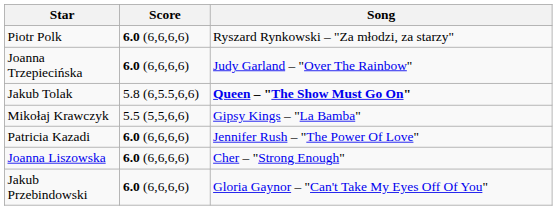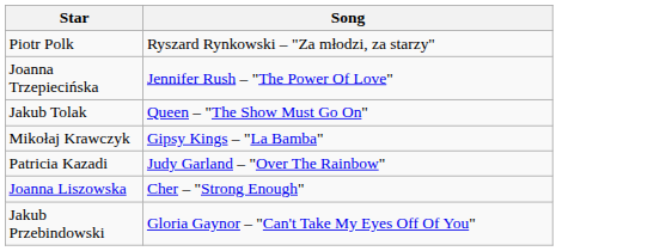 <table class="wikitable">
 <tr>
 <th style="width:130px;">Star</th>
-<th style="width:100px;">Score</th>
 <th style="width:400px;">Song</th>
 </tr>
 <tr>
 <td>Piotr Polk</td>
-<td><strong>6.0</strong> (6,6,6,6)</td>
 <td>Ryszard Rynkowski – "Za młodzi, za starzy"</td>
 </tr>
 <tr>
 <td>Joanna Trzepiecińska</td>
-<td><strong>6.0</strong> (6,6,6,6)</td>
-<td><a href='#'>Judy Garland</a> – "<a href='#'>Over The Rainbow</a>"</td>
+<td><a href='#'>Jennifer Rush</a> – "<a href='#'>The Power Of Love</a>"</td>
 </tr>
 <tr>
 <td>Jakub Tolak</td>
-<td>5.8 (6,5.5,6,6)</td>
-<td><strong><a href='#'>Queen</a> – "<a href='#'>The Show Must Go On</a>"</strong></td>
+<td><a href='#'>Queen</a> – "<a href='#'>The Show Must Go On</a>"</td>
 </tr>
 <tr>
 <td>Mikołaj Krawczyk</td>
-<td>5.5 (5,5,6,6)</td>
 <td><a href='#'>Gipsy Kings</a> – "<a href='#'>La Bamba</a>"</td>
 </tr>
 <tr>
 <td>Patricia Kazadi</td>
-<td><strong>6.0</strong> (6,6,6,6)</td>
-<td><a href='#'>Jennifer Rush</a> – "<a href='#'>The Power Of Love</a>"</td>
+<td><a href='#'>Judy Garland</a> – "<a href='#'>Over The Rainbow</a>"</td>
 </tr>
 <tr>
 <td><a href='#'>Joanna Liszowska</a></td>
-<td><strong>6.0</strong> (6,6,6,6)</td>
 <td><a href='#'>Cher</a> – "<a href='#'>Strong Enough</a>"</td>
 </tr>
 <tr>
 <td>Jakub Przebindowski</td>
-<td><strong>6.0</strong> (6,6,6,6)</td>
 <td><a href='#'>Gloria Gaynor</a> – "<a href='#'>Can't Take My Eyes Off Of You</a>"</td>
 </tr>
 </table>
